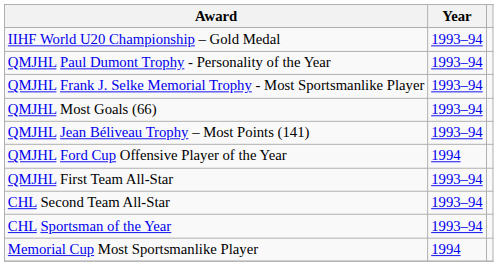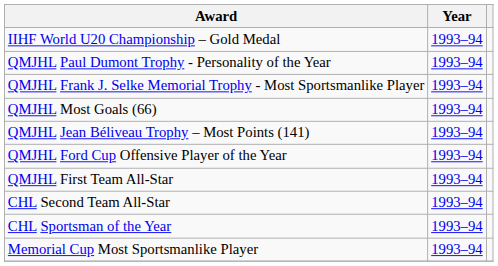 <table class="wikitable">
 <tr>
 <th>Award</th>
 <th>Year</th>
 <th></th>
 </tr>
 <tr>
 <td><a href='#'>IIHF World U20 Championship</a> – Gold Medal</td>
 <td><a href='#'>1993–94</a></td>
 <td></td>
 </tr>
 <tr>
 <td><a href='#'>QMJHL</a> <a href='#'>Paul Dumont Trophy</a> - Personality of the Year</td>
 <td><a href='#'>1993–94</a></td>
 <td></td>
 </tr>
 <tr>
 <td><a href='#'>QMJHL</a> <a href='#'>Frank J. Selke Memorial Trophy</a> - Most Sportsmanlike Player</td>
 <td><a href='#'>1993–94</a></td>
 <td></td>
 </tr>
 <tr>
 <td><a href='#'>QMJHL</a> Most Goals (66)</td>
 <td><a href='#'>1993–94</a></td>
 <td></td>
 </tr>
 <tr>
 <td><a href='#'>QMJHL</a> <a href='#'>Jean Béliveau Trophy</a> – Most Points (141)</td>
 <td><a href='#'>1993–94</a></td>
 <td></td>
 </tr>
 <tr>
 <td><a href='#'>QMJHL</a> <a href='#'>Ford Cup</a> Offensive Player of the Year</td>
-<td><a href='#'>1994</a></td>
+<td><a href='#'>1993–94</a></td>
 <td></td>
 </tr>
 <tr>
 <td><a href='#'>QMJHL</a> First Team All-Star</td>
 <td><a href='#'>1993–94</a></td>
 <td></td>
 </tr>
 <tr>
 <td><a href='#'>CHL</a> Second Team All-Star</td>
 <td><a href='#'>1993–94</a></td>
 <td></td>
 </tr>
 <tr>
 <td><a href='#'>CHL</a> <a href='#'>Sportsman of the Year</a></td>
 <td><a href='#'>1993–94</a></td>
 <td></td>
 </tr>
 <tr>
 <td><a href='#'>Memorial Cup</a> Most Sportsmanlike Player</td>
-<td><a href='#'>1994</a></td>
+<td><a href='#'>1993–94</a></td>
 <td></td>
 </tr>
 <tr>
 </tr>
 </table>
